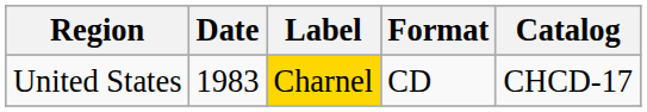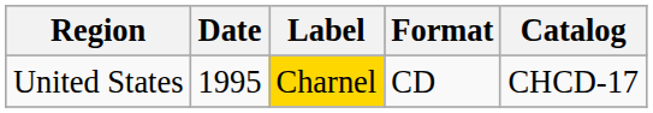 <table class="wikitable">
 <tr>
 <th>Region</th>
 <th>Date</th>
 <th>Label</th>
 <th>Format</th>
 <th>Catalog</th>
 </tr>
 <tr>
 <td>United States</td>
-<td>1983</td>
+<td>1995</td>
 <td style="background: gold;">Charnel</td>
 <td>CD</td>
 <td>CHCD-17</td>
 </tr>
 </table>
